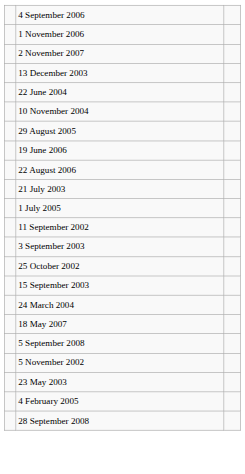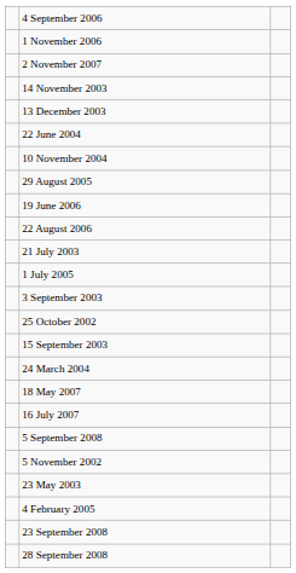 <table class="wikitable" style="font-size: 89%; float: left; width: 26em; margin-right: 1em; line-height: 1.65em">
 <tr>
 <td></td>
 <td>4 September 2006</td>
 <td></td>
 </tr>
 <tr>
 <td></td>
 <td>1 November 2006</td>
 <td></td>
 </tr>
 <tr>
 <td></td>
 <td>2 November 2007</td>
+<td></td>
+</tr>
+<tr>
+<td></td>
+<td>14 November 2003</td>
 <td></td>
 </tr>
 <tr>
 <td></td>
 <td>13 December 2003</td>
 <td></td>
 </tr>
 <tr>
 <td></td>
 <td>22 June 2004</td>
 <td></td>
 </tr>
 <tr>
 <td></td>
 <td>10 November 2004</td>
 <td></td>
 </tr>
 <tr>
 <td></td>
 <td>29 August 2005</td>
 <td></td>
 </tr>
 <tr>
 <td></td>
 <td>19 June 2006</td>
 <td></td>
 </tr>
 <tr>
 <td></td>
 <td>22 August 2006</td>
 <td></td>
 </tr>
 <tr>
 <td></td>
 <td>21 July 2003</td>
 <td></td>
 </tr>
 <tr>
 <td></td>
 <td>1 July 2005</td>
 <td></td>
 </tr>
 <tr>
 <td></td>
-<td>11 September 2002</td>
-<td></td>
-</tr>
-<tr>
-<td></td>
 <td>3 September 2003</td>
 <td> </td>
 </tr>
 <tr>
 <td></td>
 <td>25 October 2002</td>
 <td></td>
 </tr>
 <tr>
 <td></td>
 <td>15 September 2003</td>
 <td></td>
 </tr>
 <tr>
 <td></td>
 <td>24 March 2004</td>
 <td></td>
 </tr>
 <tr>
 <td></td>
 <td>18 May 2007</td>
 <td></td>
 </tr>
 <tr>
 <td></td>
+<td>16 July 2007</td>
+<td></td>
+</tr>
+<tr>
+<td></td>
 <td>5 September 2008</td>
 <td></td>
 </tr>
 <tr>
 <td></td>
 <td>5 November 2002</td>
 <td></td>
 </tr>
 <tr>
 <td></td>
 <td>23 May 2003</td>
 <td></td>
 </tr>
 <tr>
 <td></td>
 <td>4 February 2005</td>
 <td></td>
 </tr>
 <tr>
 <td></td>
+<td>23 September 2008</td>
+<td></td>
+</tr>
+<tr>
+<td></td>
 <td>28 September 2008</td>
 <td></td>
 </tr>
 </table>
